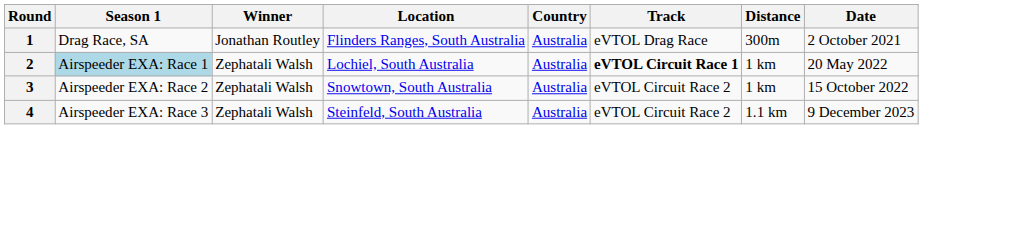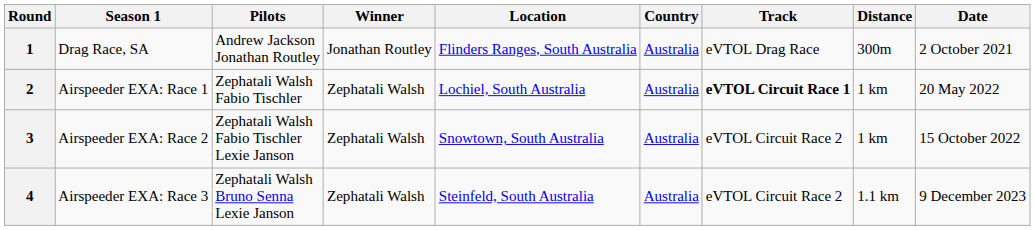 <table class="wikitable" border="1">
 <tr>
 <th>Round</th>
 <th>Season 1</th>
+<th>Pilots</th>
 <th>Winner</th>
 <th>Location</th>
 <th>Country</th>
 <th>Track</th>
 <th>Distance</th>
 <th>Date</th>
 </tr>
 <tr>
 <th>1</th>
 <td>Drag Race, SA</td>
+<td> Andrew Jackson<br> Jonathan Routley</td>
 <td> Jonathan Routley</td>
 <td><a href='#'>Flinders Ranges, South Australia</a></td>
 <td> <a href='#'>Australia</a></td>
 <td>eVTOL Drag Race</td>
 <td>300m</td>
 <td>2 October 2021</td>
 </tr>
 <tr>
 <th>2</th>
-<td style="background: lightblue;">Airspeeder EXA: Race 1</td>
+<td>Airspeeder EXA: Race 1</td>
+<td> Zephatali Walsh<br> Fabio Tischler</td>
 <td> Zephatali Walsh</td>
 <td><a href='#'>Lochiel, South Australia</a></td>
 <td> <a href='#'>Australia</a></td>
 <td><strong>eVTOL Circuit Race 1</strong></td>
 <td>1 km</td>
 <td>20 May 2022</td>
 </tr>
 <tr>
 <th>3</th>
 <td>Airspeeder EXA: Race 2</td>
+<td> Zephatali Walsh<br> Fabio Tischler<br> Lexie Janson</td>
 <td> Zephatali Walsh</td>
 <td><a href='#'>Snowtown, South Australia</a></td>
 <td> <a href='#'>Australia</a></td>
 <td>eVTOL Circuit Race 2</td>
 <td>1 km</td>
 <td>15 October 2022</td>
 </tr>
 <tr>
 <th>4</th>
 <td>Airspeeder EXA: Race 3</td>
+<td> Zephatali Walsh<br> <a href='#'>Bruno Senna</a><br> Lexie Janson</td>
 <td> Zephatali Walsh</td>
 <td><a href='#'>Steinfeld, South Australia</a></td>
 <td> <a href='#'>Australia</a></td>
 <td>eVTOL Circuit Race 2</td>
 <td>1.1 km</td>
 <td>9 December 2023</td>
 </tr>
 </table>
